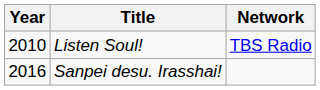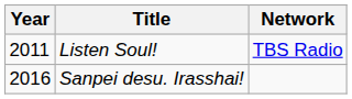 <table class="wikitable">
 <tr>
 <th>Year</th>
 <th>Title</th>
 <th>Network</th>
 </tr>
 <tr>
-<td>2010</td>
+<td>2011</td>
 <td><em>Listen Soul!</em></td>
 <td><a href='#'>TBS Radio</a></td>
 </tr>
 <tr>
 <td>2016</td>
 <td><em>Sanpei desu. Irasshai!</em></td>
 <td></td>
 </tr>
 </table>
